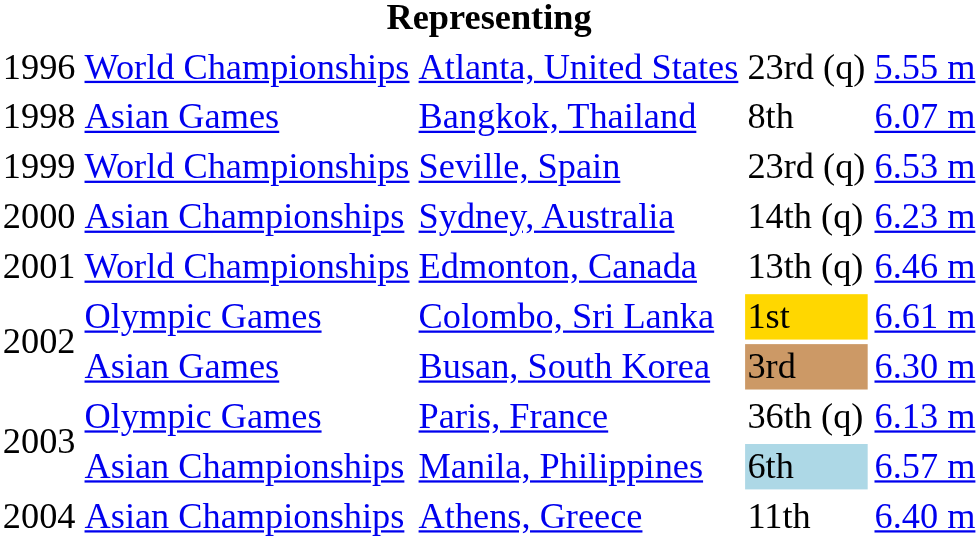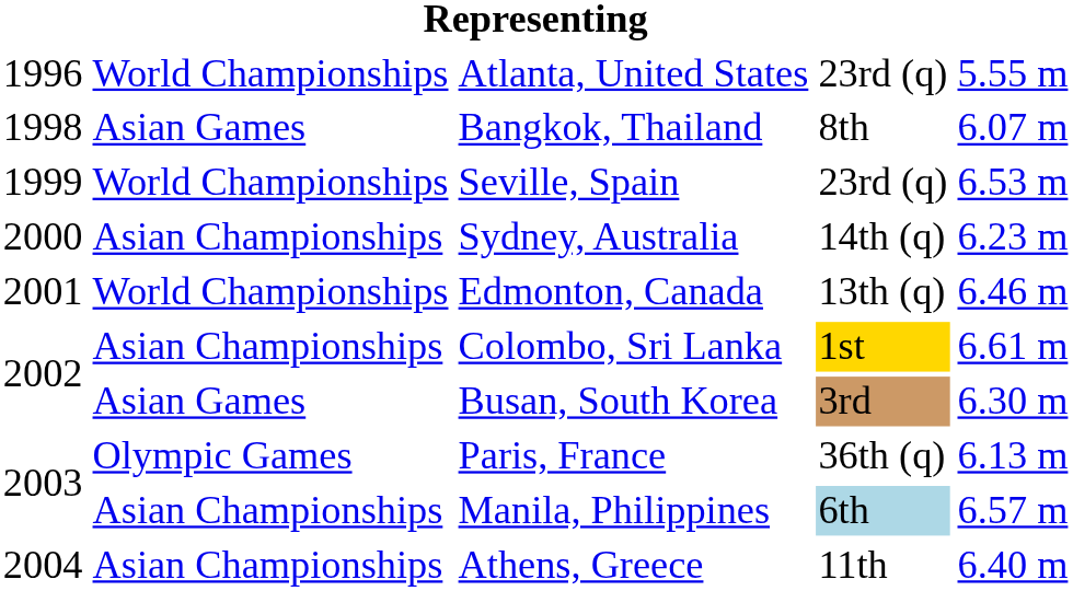 <table>
 <tr>
 <th colspan="5">Representing </th>
 </tr>
 <tr>
 <td>1996</td>
 <td><a href='#'>World Championships</a></td>
 <td><a href='#'>Atlanta, United States</a></td>
 <td>23rd (q)</td>
 <td><a href='#'>5.55 m</a></td>
 </tr>
 <tr>
 <td>1998</td>
 <td><a href='#'>Asian Games</a></td>
 <td><a href='#'>Bangkok, Thailand</a></td>
 <td>8th</td>
 <td><a href='#'>6.07 m</a></td>
 </tr>
 <tr>
 <td>1999</td>
 <td><a href='#'>World Championships</a></td>
 <td><a href='#'>Seville, Spain</a></td>
 <td>23rd (q)</td>
 <td><a href='#'>6.53 m</a></td>
 </tr>
 <tr>
 <td>2000</td>
 <td><a href='#'>Asian Championships</a></td>
 <td><a href='#'>Sydney, Australia</a></td>
 <td>14th (q)</td>
 <td><a href='#'>6.23 m</a></td>
 </tr>
 <tr>
 <td>2001</td>
 <td><a href='#'>World Championships</a></td>
 <td><a href='#'>Edmonton, Canada</a></td>
 <td>13th (q)</td>
 <td><a href='#'>6.46 m</a></td>
 </tr>
 <tr>
 <td rowspan=2>2002</td>
-<td><a href='#'>Olympic Games</a></td>
+<td><a href='#'>Asian Championships</a></td>
 <td><a href='#'>Colombo, Sri Lanka</a></td>
 <td bgcolor=gold>1st</td>
 <td><a href='#'>6.61 m</a></td>
 </tr>
 <tr>
 <td><a href='#'>Asian Games</a></td>
 <td><a href='#'>Busan, South Korea</a></td>
 <td bgcolor=cc9966>3rd</td>
 <td><a href='#'>6.30 m</a></td>
 </tr>
 <tr>
 <td rowspan=2>2003</td>
 <td><a href='#'>Olympic Games</a></td>
 <td><a href='#'>Paris, France</a></td>
 <td>36th (q)</td>
 <td><a href='#'>6.13 m</a></td>
 </tr>
 <tr>
 <td><a href='#'>Asian Championships</a></td>
 <td><a href='#'>Manila, Philippines</a></td>
 <td style="background: lightblue;">6th</td>
 <td><a href='#'>6.57 m</a></td>
 </tr>
 <tr>
 <td>2004</td>
 <td><a href='#'>Asian Championships</a></td>
 <td><a href='#'>Athens, Greece</a></td>
 <td>11th</td>
 <td><a href='#'>6.40 m</a></td>
 </tr>
 </table>
